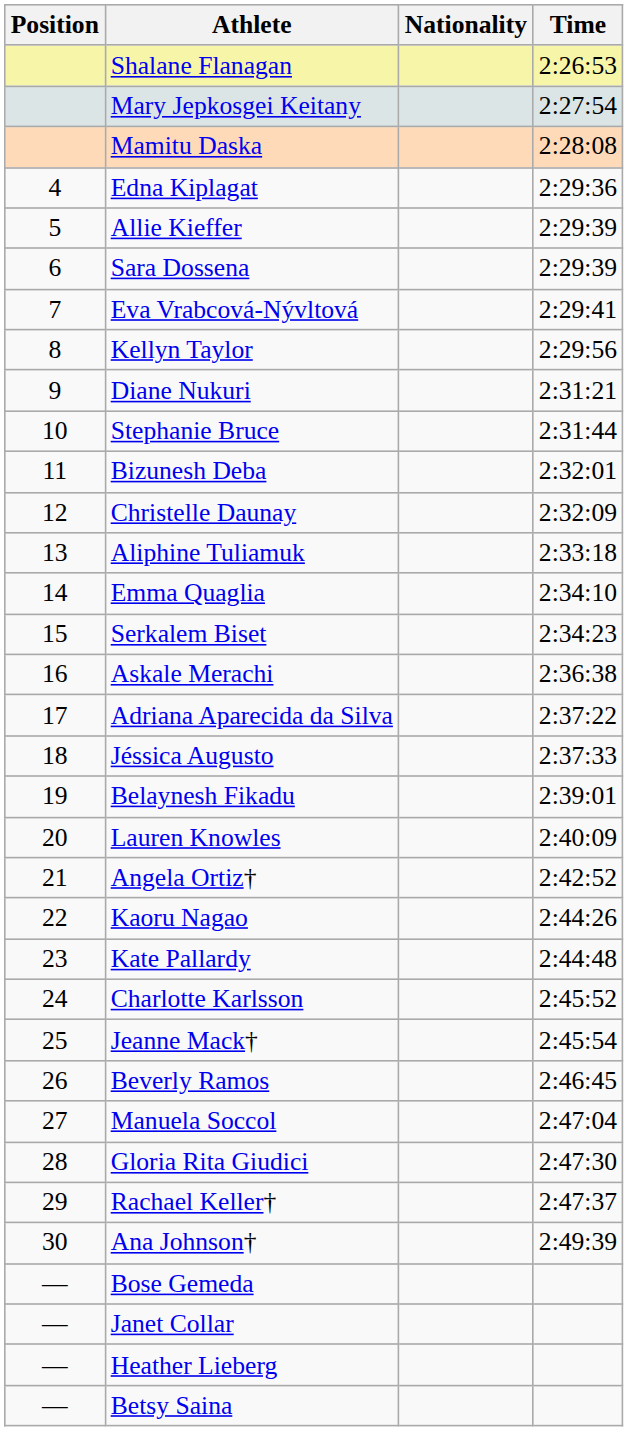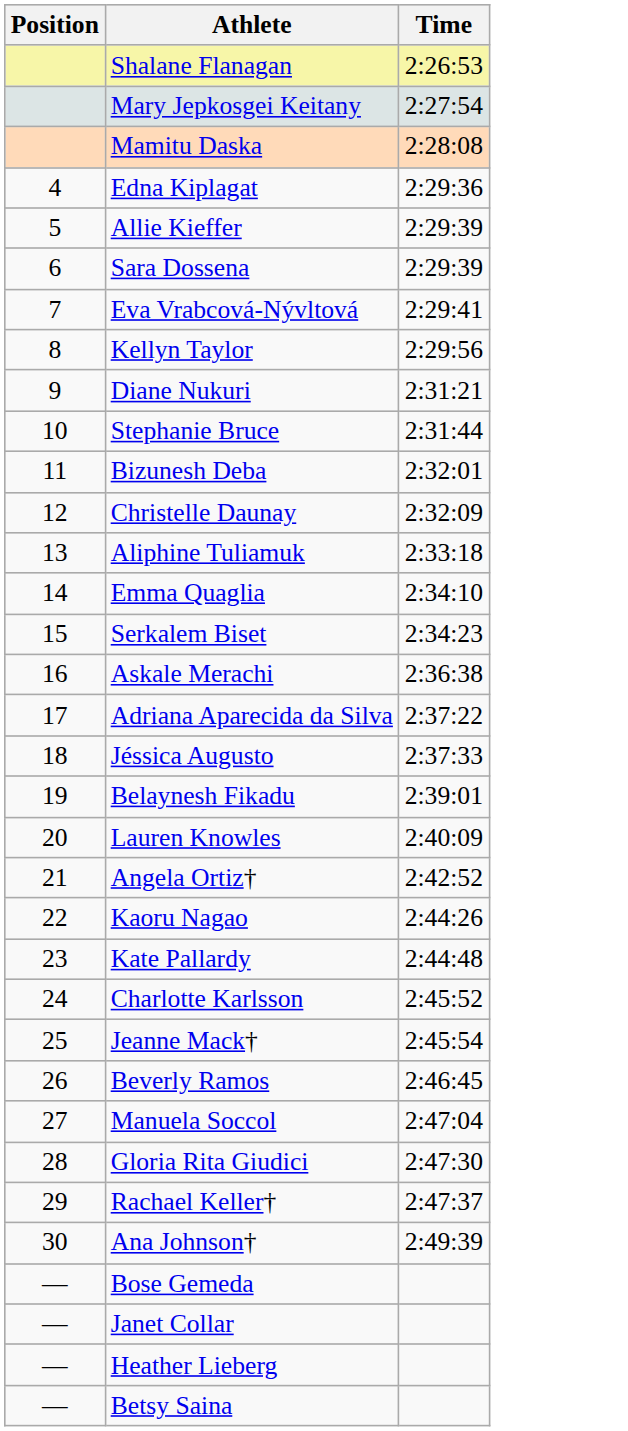 <table class="wikitable sortable">
 <tr>
 <th>Position</th>
 <th>Athlete</th>
-<th>Nationality</th>
 <th>Time</th>
 </tr>
 <tr bgcolor=#F7F6A8>
 <td align=center></td>
 <td><a href='#'>Shalane Flanagan</a></td>
-<td></td>
 <td>2:26:53</td>
 </tr>
 <tr bgcolor=#DCE5E5>
 <td align=center></td>
 <td><a href='#'>Mary Jepkosgei Keitany</a></td>
-<td></td>
 <td>2:27:54</td>
 </tr>
 <tr bgcolor=#FFDAB9>
 <td align=center></td>
 <td><a href='#'>Mamitu Daska</a></td>
-<td></td>
 <td>2:28:08</td>
 </tr>
 <tr>
 <td align=center>4</td>
 <td><a href='#'>Edna Kiplagat</a></td>
-<td></td>
 <td>2:29:36</td>
 </tr>
 <tr>
 <td align=center>5</td>
 <td><a href='#'>Allie Kieffer</a></td>
-<td></td>
 <td>2:29:39</td>
 </tr>
 <tr>
 <td align=center>6</td>
 <td><a href='#'>Sara Dossena</a></td>
-<td></td>
 <td>2:29:39</td>
 </tr>
 <tr>
 <td align=center>7</td>
 <td><a href='#'>Eva Vrabcová-Nývltová</a></td>
-<td></td>
 <td>2:29:41</td>
 </tr>
 <tr>
 <td align=center>8</td>
 <td><a href='#'>Kellyn Taylor</a></td>
-<td></td>
 <td>2:29:56</td>
 </tr>
 <tr>
 <td align=center>9</td>
 <td><a href='#'>Diane Nukuri</a></td>
-<td></td>
 <td>2:31:21</td>
 </tr>
 <tr>
 <td align=center>10</td>
 <td><a href='#'>Stephanie Bruce</a></td>
-<td></td>
 <td>2:31:44</td>
 </tr>
 <tr>
 <td align=center>11</td>
 <td><a href='#'>Bizunesh Deba</a></td>
-<td></td>
 <td>2:32:01</td>
 </tr>
 <tr>
 <td align=center>12</td>
 <td><a href='#'>Christelle Daunay</a></td>
-<td></td>
 <td>2:32:09</td>
 </tr>
 <tr>
 <td align=center>13</td>
 <td><a href='#'>Aliphine Tuliamuk</a></td>
-<td></td>
 <td>2:33:18</td>
 </tr>
 <tr>
 <td align=center>14</td>
 <td><a href='#'>Emma Quaglia</a></td>
-<td></td>
 <td>2:34:10</td>
 </tr>
 <tr>
 <td align=center>15</td>
 <td><a href='#'>Serkalem Biset</a></td>
-<td></td>
 <td>2:34:23</td>
 </tr>
 <tr>
 <td align=center>16</td>
 <td><a href='#'>Askale Merachi</a></td>
-<td></td>
 <td>2:36:38</td>
 </tr>
 <tr>
 <td align=center>17</td>
 <td><a href='#'>Adriana Aparecida da Silva</a></td>
-<td></td>
 <td>2:37:22</td>
 </tr>
 <tr>
 <td align=center>18</td>
 <td><a href='#'>Jéssica Augusto</a></td>
-<td></td>
 <td>2:37:33</td>
 </tr>
 <tr>
 <td align=center>19</td>
 <td><a href='#'>Belaynesh Fikadu</a></td>
-<td></td>
 <td>2:39:01</td>
 </tr>
 <tr>
 <td align=center>20</td>
 <td><a href='#'>Lauren Knowles</a></td>
-<td></td>
 <td>2:40:09</td>
 </tr>
 <tr>
 <td align=center>21</td>
 <td><a href='#'>Angela Ortiz</a>†</td>
-<td></td>
 <td>2:42:52</td>
 </tr>
 <tr>
 <td align=center>22</td>
 <td><a href='#'>Kaoru Nagao</a></td>
-<td></td>
 <td>2:44:26</td>
 </tr>
 <tr>
 <td align=center>23</td>
 <td><a href='#'>Kate Pallardy</a></td>
-<td></td>
 <td>2:44:48</td>
 </tr>
 <tr>
 <td align=center>24</td>
 <td><a href='#'>Charlotte Karlsson</a></td>
-<td></td>
 <td>2:45:52</td>
 </tr>
 <tr>
 <td align=center>25</td>
 <td><a href='#'>Jeanne Mack</a>†</td>
-<td></td>
 <td>2:45:54</td>
 </tr>
 <tr>
 <td align=center>26</td>
 <td><a href='#'>Beverly Ramos</a></td>
-<td></td>
 <td>2:46:45</td>
 </tr>
 <tr>
 <td align=center>27</td>
 <td><a href='#'>Manuela Soccol</a></td>
-<td></td>
 <td>2:47:04</td>
 </tr>
 <tr>
 <td align=center>28</td>
 <td><a href='#'>Gloria Rita Giudici</a></td>
-<td></td>
 <td>2:47:30</td>
 </tr>
 <tr>
 <td align=center>29</td>
 <td><a href='#'>Rachael Keller</a>†</td>
-<td></td>
 <td>2:47:37</td>
 </tr>
 <tr>
 <td align=center>30</td>
 <td><a href='#'>Ana Johnson</a>†</td>
-<td></td>
 <td>2:49:39</td>
 </tr>
 <tr>
 <td align=center>—</td>
 <td><a href='#'>Bose Gemeda</a></td>
 <td></td>
-<td></td>
 </tr>
 <tr>
 <td align=center>—</td>
 <td><a href='#'>Janet Collar</a></td>
-<td></td>
 <td></td>
 </tr>
 <tr>
 <td align=center>—</td>
 <td><a href='#'>Heather Lieberg</a></td>
 <td></td>
-<td></td>
 </tr>
 <tr>
 <td align=center>—</td>
 <td><a href='#'>Betsy Saina</a></td>
 <td></td>
-<td></td>
 </tr>
 </table>
